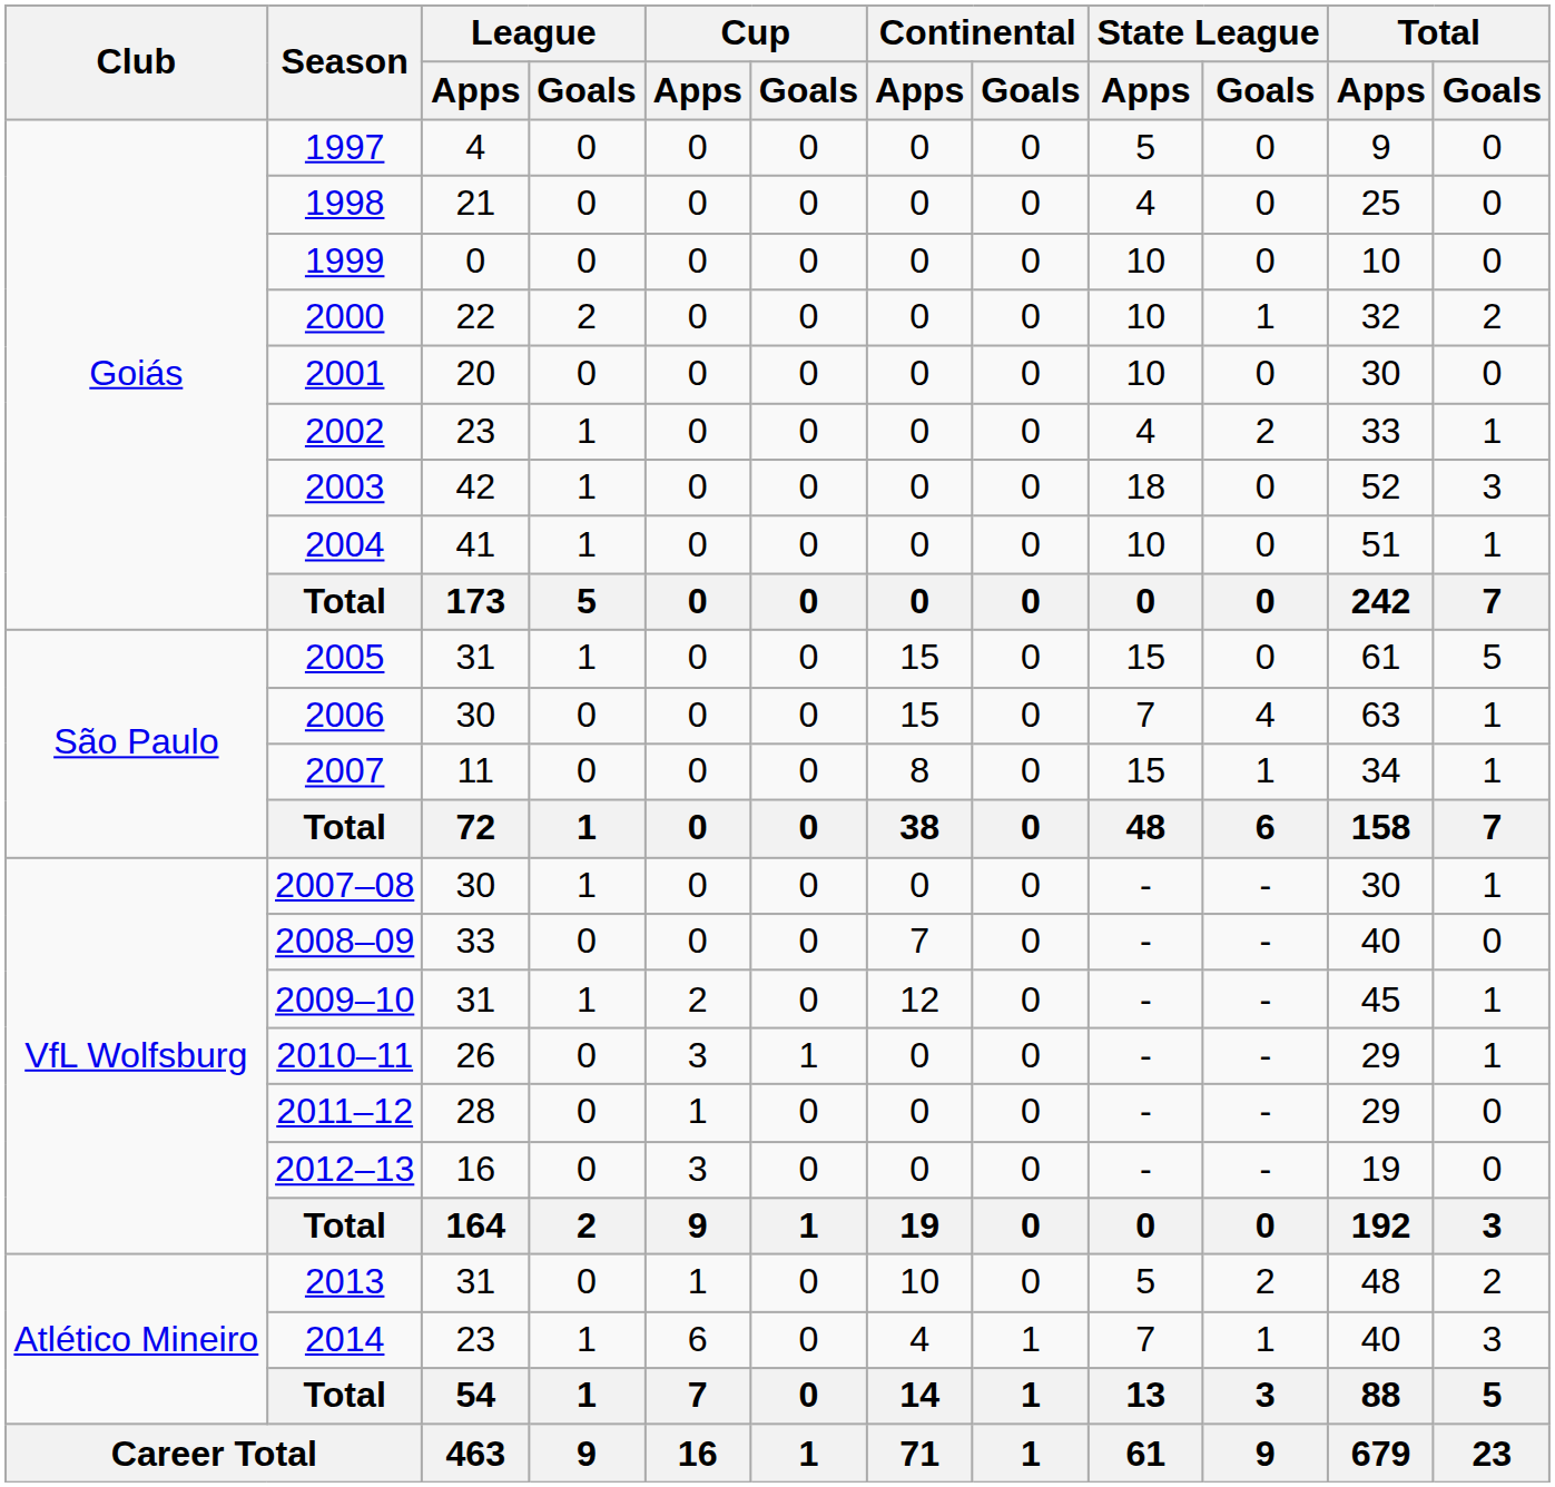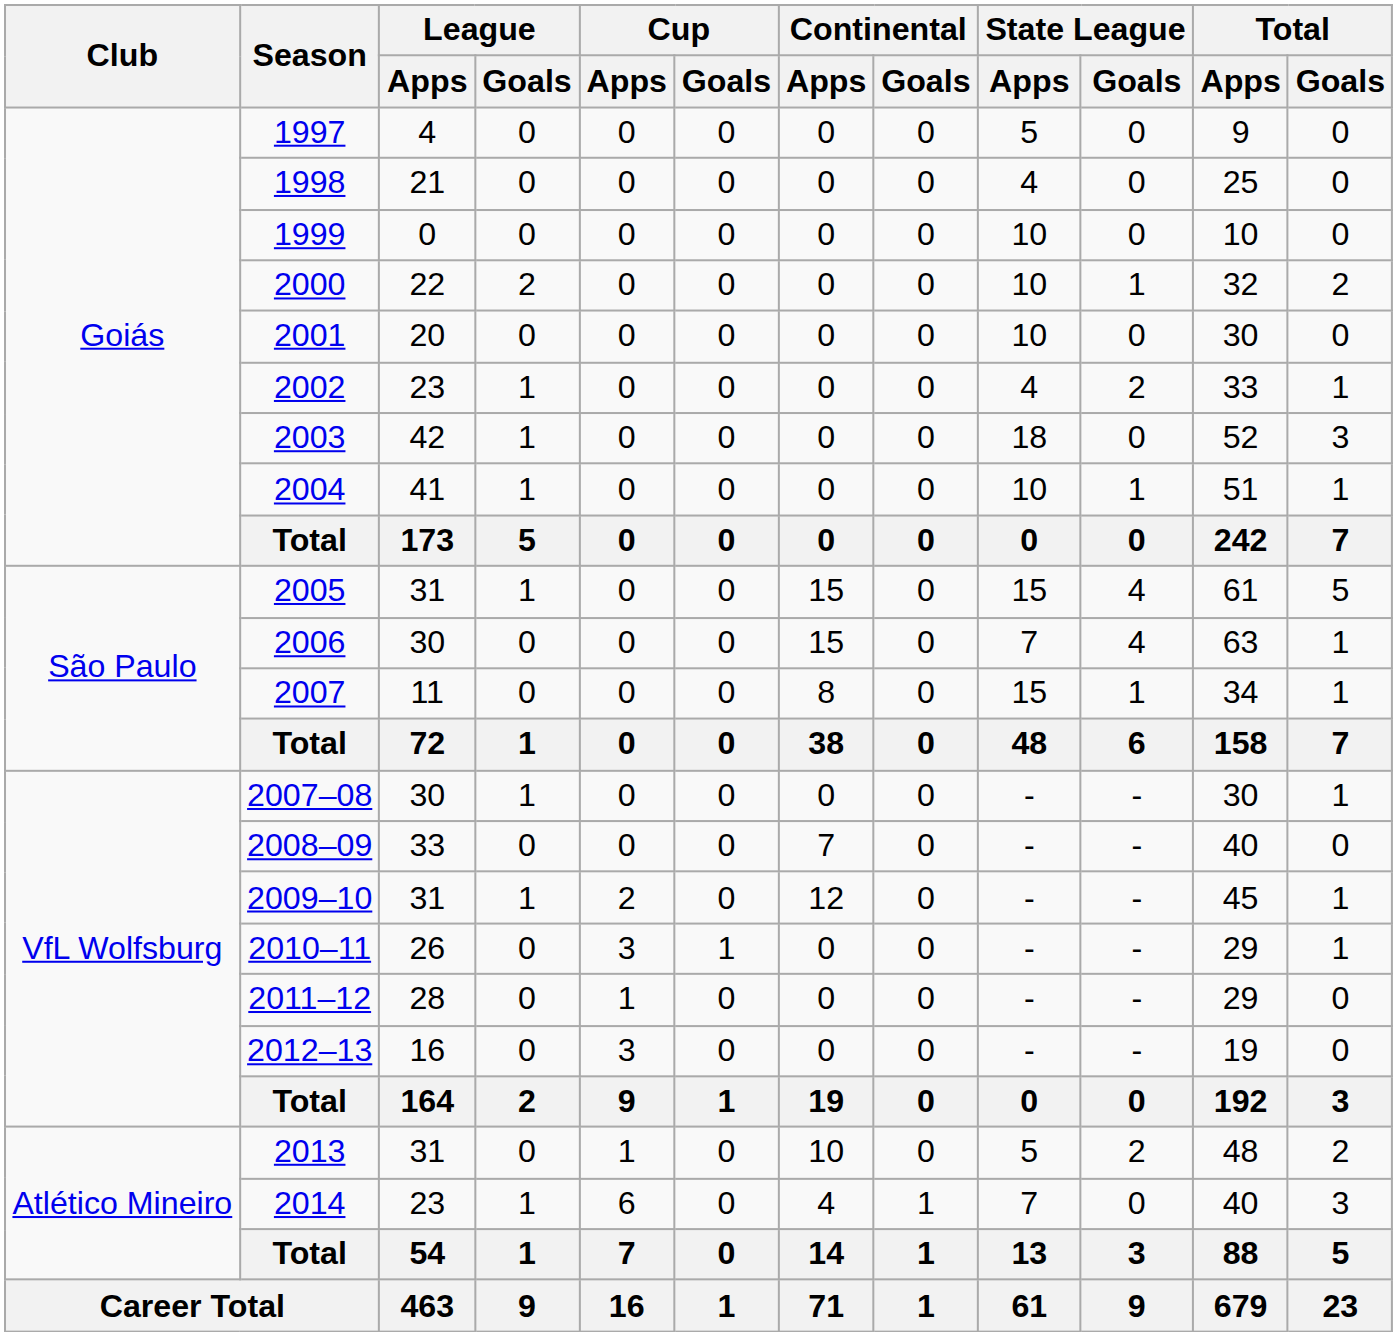 <table class="wikitable" style="text-align: center;">
 <tr>
 <th rowspan="2">Club</th>
 <th rowspan="2">Season</th>
 <th colspan="2">League</th>
 <th colspan="2">Cup</th>
 <th colspan="2">Continental</th>
 <th colspan="2">State League</th>
 <th colspan="2">Total</th>
 </tr>
 <tr>
 <th>Apps</th>
 <th>Goals</th>
 <th>Apps</th>
 <th>Goals</th>
 <th>Apps</th>
 <th>Goals</th>
 <th>Apps</th>
 <th>Goals</th>
 <th>Apps</th>
 <th>Goals</th>
 </tr>
 <tr>
 <td rowspan="9"><a href='#'>Goiás</a></td>
 <td><a href='#'>1997</a></td>
 <td>4</td>
 <td>0</td>
 <td>0</td>
 <td>0</td>
 <td>0</td>
 <td>0</td>
 <td>5</td>
 <td>0</td>
 <td>9</td>
 <td>0</td>
 </tr>
 <tr>
 <td><a href='#'>1998</a></td>
 <td>21</td>
 <td>0</td>
 <td>0</td>
 <td>0</td>
 <td>0</td>
 <td>0</td>
 <td>4</td>
 <td>0</td>
 <td>25</td>
 <td>0</td>
 </tr>
 <tr>
 <td><a href='#'>1999</a></td>
 <td>0</td>
 <td>0</td>
 <td>0</td>
 <td>0</td>
 <td>0</td>
 <td>0</td>
 <td>10</td>
 <td>0</td>
 <td>10</td>
 <td>0</td>
 </tr>
 <tr>
 <td><a href='#'>2000</a></td>
 <td>22</td>
 <td>2</td>
 <td>0</td>
 <td>0</td>
 <td>0</td>
 <td>0</td>
 <td>10</td>
 <td>1</td>
 <td>32</td>
 <td>2</td>
 </tr>
 <tr>
 <td><a href='#'>2001</a></td>
 <td>20</td>
 <td>0</td>
 <td>0</td>
 <td>0</td>
 <td>0</td>
 <td>0</td>
 <td>10</td>
 <td>0</td>
 <td>30</td>
 <td>0</td>
 </tr>
 <tr>
 <td><a href='#'>2002</a></td>
 <td>23</td>
 <td>1</td>
 <td>0</td>
 <td>0</td>
 <td>0</td>
 <td>0</td>
 <td>4</td>
 <td>2</td>
 <td>33</td>
 <td>1</td>
 </tr>
 <tr>
 <td><a href='#'>2003</a></td>
 <td>42</td>
 <td>1</td>
 <td>0</td>
 <td>0</td>
 <td>0</td>
 <td>0</td>
 <td>18</td>
 <td>0</td>
 <td>52</td>
 <td>3</td>
 </tr>
 <tr>
 <td><a href='#'>2004</a></td>
 <td>41</td>
 <td>1</td>
 <td>0</td>
 <td>0</td>
 <td>0</td>
 <td>0</td>
 <td>10</td>
-<td>0</td>
+<td>1</td>
 <td>51</td>
 <td>1</td>
 </tr>
 <tr>
 <th>Total</th>
 <th>173</th>
 <th>5</th>
 <th>0</th>
 <th>0</th>
 <th>0</th>
 <th>0</th>
 <th>0</th>
 <th>0</th>
 <th>242</th>
 <th>7</th>
 </tr>
 <tr>
 <td rowspan="4"><a href='#'>São Paulo</a></td>
 <td><a href='#'>2005</a></td>
 <td>31</td>
 <td>1</td>
 <td>0</td>
 <td>0</td>
 <td>15</td>
 <td>0</td>
 <td>15</td>
-<td>0</td>
+<td>4</td>
 <td>61</td>
 <td>5</td>
 </tr>
 <tr>
 <td><a href='#'>2006</a></td>
 <td>30</td>
 <td>0</td>
 <td>0</td>
 <td>0</td>
 <td>15</td>
 <td>0</td>
 <td>7</td>
 <td>4</td>
 <td>63</td>
 <td>1</td>
 </tr>
 <tr>
 <td><a href='#'>2007</a></td>
 <td>11</td>
 <td>0</td>
 <td>0</td>
 <td>0</td>
 <td>8</td>
 <td>0</td>
 <td>15</td>
 <td>1</td>
 <td>34</td>
 <td>1</td>
 </tr>
 <tr>
 <th>Total</th>
 <th>72</th>
 <th>1</th>
 <th>0</th>
 <th>0</th>
 <th>38</th>
 <th>0</th>
 <th>48</th>
 <th>6</th>
 <th>158</th>
 <th>7</th>
 </tr>
 <tr>
 <td rowspan="7"><a href='#'>VfL Wolfsburg</a></td>
 <td><a href='#'>2007–08</a></td>
 <td>30</td>
 <td>1</td>
 <td>0</td>
 <td>0</td>
 <td>0</td>
 <td>0</td>
 <td>-</td>
 <td>-</td>
 <td>30</td>
 <td>1</td>
 </tr>
 <tr>
 <td><a href='#'>2008–09</a></td>
 <td>33</td>
 <td>0</td>
 <td>0</td>
 <td>0</td>
 <td>7</td>
 <td>0</td>
 <td>-</td>
 <td>-</td>
 <td>40</td>
 <td>0</td>
 </tr>
 <tr>
 <td><a href='#'>2009–10</a></td>
 <td>31</td>
 <td>1</td>
 <td>2</td>
 <td>0</td>
 <td>12</td>
 <td>0</td>
 <td>-</td>
 <td>-</td>
 <td>45</td>
 <td>1</td>
 </tr>
 <tr>
 <td><a href='#'>2010–11</a></td>
 <td>26</td>
 <td>0</td>
 <td>3</td>
 <td>1</td>
 <td>0</td>
 <td>0</td>
 <td>-</td>
 <td>-</td>
 <td>29</td>
 <td>1</td>
 </tr>
 <tr>
 <td><a href='#'>2011–12</a></td>
 <td>28</td>
 <td>0</td>
 <td>1</td>
 <td>0</td>
 <td>0</td>
 <td>0</td>
 <td>-</td>
 <td>-</td>
 <td>29</td>
 <td>0</td>
 </tr>
 <tr>
 <td><a href='#'>2012–13</a></td>
 <td>16</td>
 <td>0</td>
 <td>3</td>
 <td>0</td>
 <td>0</td>
 <td>0</td>
 <td>-</td>
 <td>-</td>
 <td>19</td>
 <td>0</td>
 </tr>
 <tr>
 <th>Total</th>
 <th>164</th>
 <th>2</th>
 <th>9</th>
 <th>1</th>
 <th>19</th>
 <th>0</th>
 <th>0</th>
 <th>0</th>
 <th>192</th>
 <th>3</th>
 </tr>
 <tr>
 <td rowspan="3"><a href='#'>Atlético Mineiro</a></td>
 <td><a href='#'>2013</a></td>
 <td>31</td>
 <td>0</td>
 <td>1</td>
 <td>0</td>
 <td>10</td>
 <td>0</td>
 <td>5</td>
 <td>2</td>
 <td>48</td>
 <td>2</td>
 </tr>
 <tr>
 <td><a href='#'>2014</a></td>
 <td>23</td>
 <td>1</td>
 <td>6</td>
 <td>0</td>
 <td>4</td>
 <td>1</td>
 <td>7</td>
-<td>1</td>
+<td>0</td>
 <td>40</td>
 <td>3</td>
 </tr>
 <tr>
 <th>Total</th>
 <th>54</th>
 <th>1</th>
 <th>7</th>
 <th>0</th>
 <th>14</th>
 <th>1</th>
 <th>13</th>
 <th>3</th>
 <th>88</th>
 <th>5</th>
 </tr>
 <tr>
 <th colspan="2">Career Total</th>
 <th>463</th>
 <th>9</th>
 <th>16</th>
 <th>1</th>
 <th>71</th>
 <th>1</th>
 <th>61</th>
 <th>9</th>
 <th>679</th>
 <th>23</th>
 </tr>
 </table>
